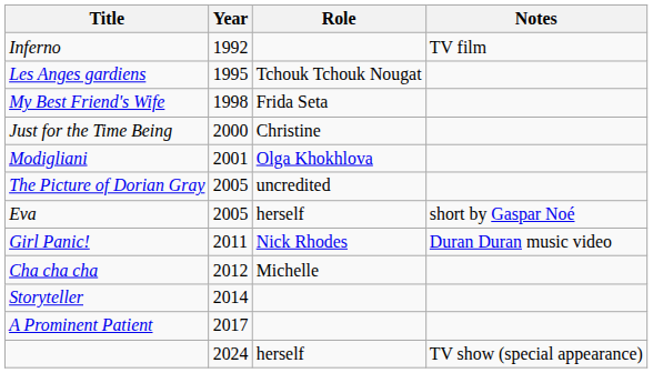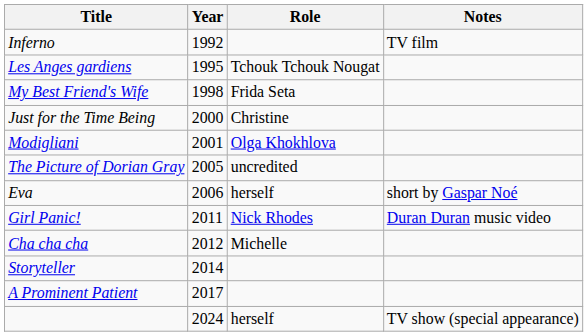 <table class="wikitable">
 <tr>
 <th>Title</th>
 <th>Year</th>
 <th>Role</th>
 <th>Notes</th>
 </tr>
 <tr>
 <td><em>Inferno</em></td>
 <td>1992</td>
 <td></td>
 <td>TV film</td>
 </tr>
 <tr>
 <td><em><a href='#'>Les Anges gardiens</a></em></td>
 <td>1995</td>
 <td>Tchouk Tchouk Nougat</td>
 <td></td>
 </tr>
 <tr>
 <td><em><a href='#'>My Best Friend's Wife</a></em></td>
 <td>1998</td>
 <td>Frida Seta</td>
 <td></td>
 </tr>
 <tr>
 <td><em>Just for the Time Being</em></td>
 <td>2000</td>
 <td>Christine</td>
 <td></td>
 </tr>
 <tr>
 <td><em><a href='#'>Modigliani</a></em></td>
 <td>2001</td>
 <td><a href='#'>Olga Khokhlova</a></td>
 <td></td>
 </tr>
 <tr>
 <td><em><a href='#'>The Picture of Dorian Gray</a></em></td>
 <td>2005</td>
 <td>uncredited</td>
 <td></td>
 </tr>
 <tr>
 <td><em>Eva</em></td>
-<td>2005</td>
+<td>2006</td>
 <td>herself</td>
 <td>short by <a href='#'>Gaspar Noé</a></td>
 </tr>
 <tr>
 <td><em><a href='#'>Girl Panic!</a></em></td>
 <td>2011</td>
 <td><a href='#'>Nick Rhodes</a></td>
 <td><a href='#'>Duran Duran</a> music video</td>
 </tr>
 <tr>
 <td><em><a href='#'>Cha cha cha</a></em></td>
 <td>2012</td>
 <td>Michelle</td>
 <td></td>
 </tr>
 <tr>
 <td><em><a href='#'>Storyteller</a></em></td>
 <td>2014</td>
 <td></td>
 <td></td>
 </tr>
 <tr>
 <td><em><a href='#'>A Prominent Patient</a></em></td>
 <td>2017</td>
 <td></td>
 <td></td>
 </tr>
 <tr>
 <td><em></em></td>
 <td>2024</td>
 <td>herself</td>
 <td>TV show (special appearance)</td>
 </tr>
 </table>
